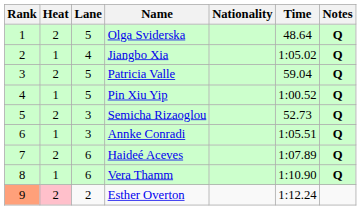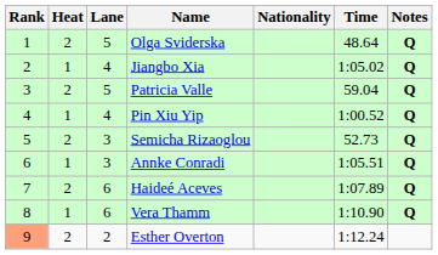 <table class="wikitable sortable" style="text-align:center">
 <tr>
 <th>Rank</th>
 <th>Heat</th>
 <th>Lane</th>
 <th>Name</th>
 <th>Nationality</th>
 <th>Time</th>
 <th>Notes</th>
 </tr>
 <tr bgcolor=ccffcc>
 <td>1</td>
 <td>2</td>
 <td>5</td>
 <td align=left><a href='#'>Olga Sviderska</a></td>
 <td align=left></td>
 <td>48.64</td>
 <td><strong>Q</strong></td>
 </tr>
 <tr bgcolor=ccffcc>
 <td>2</td>
 <td>1</td>
 <td>4</td>
 <td align=left><a href='#'>Jiangbo Xia</a></td>
 <td align=left></td>
 <td>1:05.02</td>
 <td><strong>Q</strong></td>
 </tr>
 <tr bgcolor=ccffcc>
 <td>3</td>
 <td>2</td>
 <td>5</td>
 <td align=left><a href='#'>Patricia Valle</a></td>
 <td align=left></td>
 <td>59.04</td>
 <td><strong>Q</strong></td>
 </tr>
 <tr bgcolor=ccffcc>
 <td>4</td>
 <td>1</td>
-<td>5</td>
+<td>4</td>
 <td align=left><a href='#'>Pin Xiu Yip</a></td>
 <td align=left></td>
 <td>1:00.52</td>
 <td><strong>Q</strong></td>
 </tr>
 <tr bgcolor=ccffcc>
 <td>5</td>
 <td>2</td>
 <td>3</td>
 <td align=left><a href='#'>Semicha Rizaoglou</a></td>
 <td align=left></td>
 <td>52.73</td>
 <td><strong>Q</strong></td>
 </tr>
 <tr bgcolor=ccffcc>
 <td>6</td>
 <td>1</td>
 <td>3</td>
 <td align=left><a href='#'>Annke Conradi</a></td>
 <td align=left></td>
 <td>1:05.51</td>
 <td><strong>Q</strong></td>
 </tr>
 <tr bgcolor=ccffcc>
 <td>7</td>
 <td>2</td>
 <td>6</td>
 <td align=left><a href='#'>Haideé Aceves</a></td>
 <td align=left></td>
 <td>1:07.89</td>
 <td><strong>Q</strong></td>
 </tr>
 <tr bgcolor=ccffcc>
 <td>8</td>
 <td>1</td>
 <td>6</td>
 <td align=left><a href='#'>Vera Thamm</a></td>
 <td align=left></td>
 <td>1:10.90</td>
 <td><strong>Q</strong></td>
 </tr>
 <tr>
 <td style="background: lightsalmon;">9</td>
-<td style="background: pink;">2</td>
+<td>2</td>
 <td>2</td>
 <td align=left><a href='#'>Esther Overton</a></td>
 <td align=left></td>
 <td>1:12.24</td>
 <td></td>
 </tr>
 </table>
